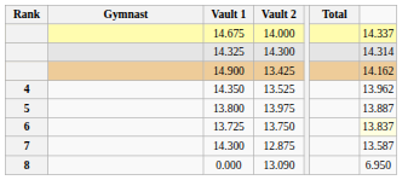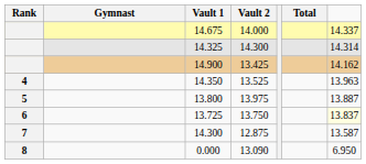 <table class="wikitable sortable" style="text-align:center; font-size:95%">
 <tr>
 <th scope="col" style="width:50px;">Rank</th>
 <th scope=col width="200">Gymnast</th>
 <th scope="col" style="width:60px;">Vault 1</th>
 <th scope="col" style="width:60px;">Vault 2</th>
 <th rowspan=10 class="unsortable"></th>
 <th scope="col" style="width:60px;">Total</th>
 </tr>
 <tr style="background:#fffcaf;">
 <th scope=row></th>
 <td style="text-align:left;"></td>
 <td>14.675</td>
 <td>14.000</td>
 <td></td>
 <td>14.337</td>
 </tr>
 <tr style="background:#e5e5e5;">
 <th scope=row></th>
 <td style="text-align:left;"></td>
 <td>14.325</td>
 <td>14.300</td>
 <td></td>
 <td>14.314</td>
 </tr>
 <tr style="background:#ec9;">
 <th scope=row></th>
 <td style="text-align:left;"></td>
 <td>14.900</td>
 <td>13.425</td>
 <td></td>
 <td>14.162</td>
 </tr>
 <tr>
 <th scope=row>4</th>
 <td style="text-align:left;"></td>
 <td>14.350</td>
 <td>13.525</td>
 <td></td>
-<td>13.962</td>
+<td>13.963</td>
 </tr>
 <tr>
 <th scope=row>5</th>
 <td style="text-align:left;"></td>
 <td>13.800</td>
 <td>13.975</td>
 <td></td>
 <td>13.887</td>
 </tr>
 <tr>
 <th scope=row>6</th>
 <td style="text-align:left;"></td>
 <td>13.725</td>
 <td>13.750</td>
 <td></td>
 <td style="background: lightyellow;">13.837</td>
 </tr>
 <tr>
 <th scope=row>7</th>
 <td style="text-align:left;"></td>
 <td>14.300</td>
 <td>12.875</td>
 <td></td>
 <td>13.587</td>
 </tr>
 <tr>
 <th scope=row>8</th>
 <td style="text-align:left;"></td>
 <td>0.000</td>
 <td>13.090</td>
 <td></td>
 <td>6.950</td>
 </tr>
 </table>
